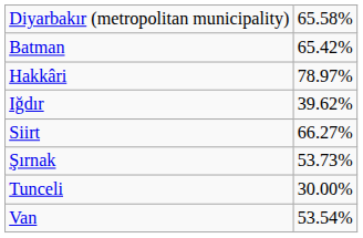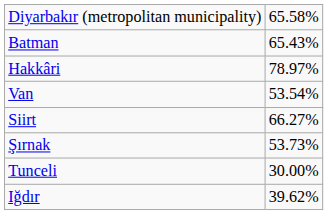 <table class="wikitable">
 <tr>
 <td><a href='#'>Diyarbakır</a> (metropolitan municipality)</td>
 <td>65.58%</td>
 </tr>
 <tr>
 <td><a href='#'>Batman</a></td>
-<td>65.42%</td>
+<td>65.43%</td>
 </tr>
 <tr>
 <td><a href='#'>Hakkâri</a></td>
 <td>78.97%</td>
 </tr>
 <tr>
-<td><a href='#'>Iğdır</a></td>
-<td>39.62%</td>
+<td><a href='#'>Van</a></td>
+<td>53.54%</td>
 </tr>
 <tr>
 <td><a href='#'>Siirt</a></td>
 <td>66.27%</td>
 </tr>
 <tr>
 <td><a href='#'>Şırnak</a></td>
 <td>53.73%</td>
 </tr>
 <tr>
 <td><a href='#'>Tunceli</a></td>
 <td>30.00%</td>
 </tr>
 <tr>
-<td><a href='#'>Van</a></td>
-<td>53.54%</td>
+<td><a href='#'>Iğdır</a></td>
+<td>39.62%</td>
 </tr>
 </table>
